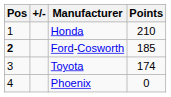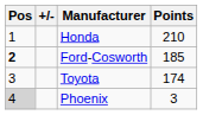 <table class="wikitable" style="font-size: 95%;">
 <tr>
 <th>Pos</th>
 <th>+/-</th>
 <th>Manufacturer</th>
 <th>Points</th>
 </tr>
 <tr>
 <td>1</td>
 <td align="left"></td>
 <td> <a href='#'>Honda</a></td>
 <td align="center">210</td>
 </tr>
 <tr>
 <td><strong>2</strong></td>
 <td align="left"></td>
 <td> <a href='#'>Ford</a>-<a href='#'>Cosworth</a></td>
 <td align="center">185</td>
 </tr>
 <tr>
 <td>3</td>
 <td align="left"></td>
 <td> <a href='#'>Toyota</a></td>
 <td align="center">174</td>
 </tr>
 <tr>
-<td>4</td>
+<td style="background: lightgrey;">4</td>
 <td align="left"></td>
 <td> <a href='#'>Phoenix</a></td>
-<td align="center">0</td>
+<td align="center">3</td>
 </tr>
 </table>
